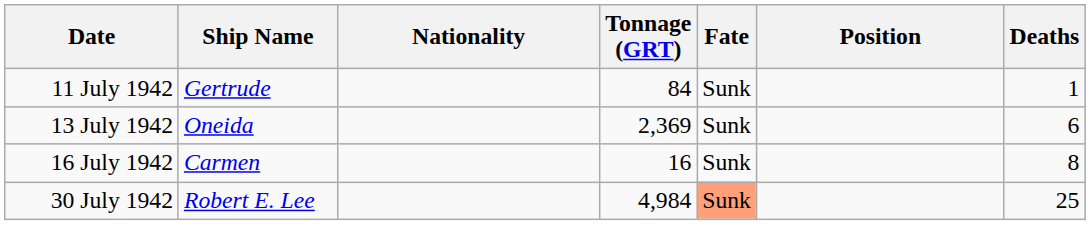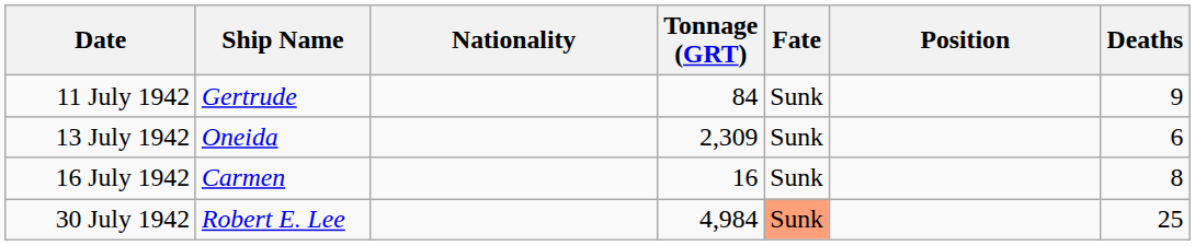 <table class="wikitable sortable">
 <tr>
 <th style="width:110px;">Date</th>
 <th style="width:100px;">Ship Name</th>
 <th style="width:170px;">Nationality</th>
 <th style="width:25px;">Tonnage (<a href='#'>GRT</a>)</th>
 <th style="width:25px;">Fate</th>
 <th style="width:160px;">Position</th>
 <th style="width:25px;">Deaths</th>
 </tr>
 <tr>
 <td align="right">11 July 1942</td>
 <td align="left"><a href='#'><em>Gertrude</em></a></td>
 <td align="left"></td>
 <td align="right">84</td>
 <td align="left">Sunk</td>
 <td align="left"></td>
-<td align="right">1</td>
+<td align="right">9</td>
 </tr>
 <tr>
 <td align="right">13 July 1942</td>
 <td align="left"><a href='#'><em>Oneida</em></a></td>
 <td align="left"></td>
-<td align="right">2,369</td>
+<td align="right">2,309</td>
 <td align="left">Sunk</td>
 <td align="left"></td>
 <td align="right">6</td>
 </tr>
 <tr>
 <td align="right">16 July 1942</td>
 <td align="left"><a href='#'><em>Carmen</em></a></td>
 <td align="left"></td>
 <td align="right">16</td>
 <td align="left">Sunk</td>
 <td align="left"></td>
 <td align="right">8</td>
 </tr>
 <tr>
 <td align="right">30 July 1942</td>
 <td align="left"><a href='#'><em>Robert E. Lee</em></a></td>
 <td align="left"></td>
 <td align="right">4,984</td>
 <td align="left" style="background: lightsalmon;">Sunk</td>
 <td align="left"></td>
 <td align="right">25</td>
 </tr>
 </table>
